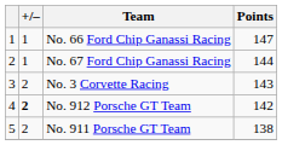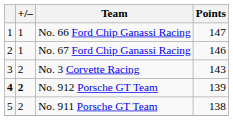 <table class="wikitable" style="font-size: 95%;">
 <tr>
 <th scope="col"></th>
 <th scope="col">+/–</th>
 <th scope="col">Team</th>
 <th scope="col">Points</th>
 </tr>
 <tr>
 <td align=center>1</td>
 <td align="left"> 1</td>
 <td> No. 66 <a href='#'>Ford Chip Ganassi Racing</a></td>
 <td align=right>147</td>
 </tr>
 <tr>
 <td align=center>2</td>
 <td align="left"> 1</td>
 <td> No. 67 <a href='#'>Ford Chip Ganassi Racing</a></td>
-<td align=right>144</td>
+<td align=right>146</td>
 </tr>
 <tr>
 <td align=center>3</td>
 <td align="left"> 2</td>
 <td> No. 3 <a href='#'>Corvette Racing</a></td>
 <td align=right>143</td>
 </tr>
 <tr>
-<td align=center>4</td>
+<td align=center><strong>4</strong></td>
 <td align="left"><strong> 2</strong></td>
 <td> No. 912 <a href='#'>Porsche GT Team</a></td>
-<td align=right>142</td>
+<td align=right>139</td>
 </tr>
 <tr>
 <td align=center>5</td>
 <td align="left"> 2</td>
 <td> No. 911 <a href='#'>Porsche GT Team</a></td>
 <td align=right>138</td>
 </tr>
 <tr>
 </tr>
 </table>
